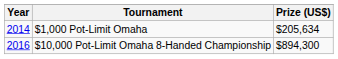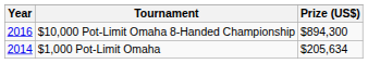 <table class="wikitable">
 <tr>
 </tr>
 <tr>
 <th>Year</th>
 <th>Tournament</th>
 <th>Prize (US$)</th>
 </tr>
 <tr>
+<td><a href='#'>2016</a></td>
+<td>$10,000 Pot-Limit Omaha 8-Handed Championship</td>
+<td>$894,300</td>
+</tr>
+<tr>
 <td><a href='#'>2014</a></td>
 <td>$1,000 Pot-Limit Omaha</td>
 <td>$205,634</td>
 </tr>
-<tr>
-<td><a href='#'>2016</a></td>
-<td>$10,000 Pot-Limit Omaha 8-Handed Championship</td>
-<td>$894,300</td>
-</tr>
 </table>
